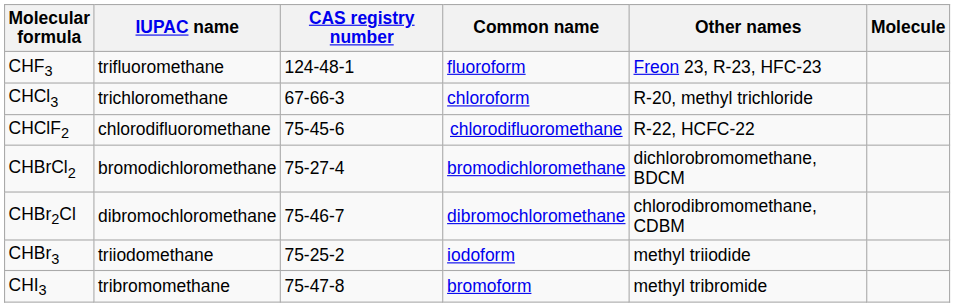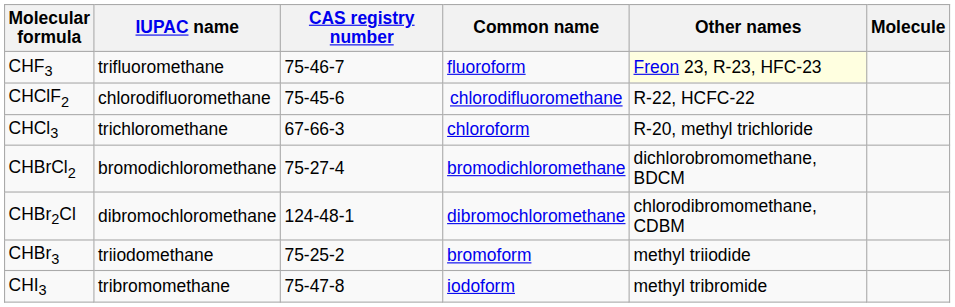 <table class="wikitable">
 <tr>
 <th>Molecular<br>formula</th>
 <th><a href='#'>IUPAC</a> name</th>
 <th><a href='#'>CAS registry number</a></th>
 <th>Common name</th>
 <th>Other names</th>
 <th>Molecule</th>
 </tr>
 <tr>
 <td>CHF<sub>3</sub></td>
 <td>trifluoromethane</td>
-<td>124-48-1</td>
+<td>75-46-7</td>
 <td><a href='#'>fluoroform</a></td>
-<td><a href='#'>Freon</a> 23, R-23, HFC-23</td>
+<td style="background: lightyellow;"><a href='#'>Freon</a> 23, R-23, HFC-23</td>
+<td align="center"></td>
+</tr>
+<tr>
+<td>CHClF<sub>2</sub></td>
+<td>chlorodifluoromethane</td>
+<td>75-45-6</td>
+<td align="center"><a href='#'>chlorodifluoromethane</a></td>
+<td>R-22, HCFC-22</td>
 <td align="center"></td>
 </tr>
 <tr>
 <td>CHCl<sub>3</sub></td>
 <td>trichloromethane</td>
 <td>67-66-3</td>
 <td><a href='#'>chloroform</a></td>
 <td>R-20, methyl trichloride</td>
-<td align="center"></td>
-</tr>
-<tr>
-<td>CHClF<sub>2</sub></td>
-<td>chlorodifluoromethane</td>
-<td>75-45-6</td>
-<td align="center"><a href='#'>chlorodifluoromethane</a></td>
-<td>R-22, HCFC-22</td>
 <td align="center"></td>
 </tr>
 <tr>
 <td>CHBrCl<sub>2</sub></td>
 <td>bromodichloromethane</td>
 <td>75-27-4</td>
 <td><a href='#'>bromodichloromethane</a></td>
 <td>dichlorobromomethane, BDCM</td>
 <td align="center"></td>
 </tr>
 <tr>
 <td>CHBr<sub>2</sub>Cl</td>
 <td>dibromochloromethane</td>
-<td>75-46-7</td>
+<td>124-48-1</td>
 <td><a href='#'>dibromochloromethane</a></td>
 <td>chlorodibromomethane, CDBM</td>
 <td align="center"></td>
 </tr>
 <tr>
 <td>CHBr<sub>3</sub></td>
 <td>triiodomethane</td>
 <td>75-25-2</td>
-<td><a href='#'>iodoform</a></td>
+<td><a href='#'>bromoform</a></td>
 <td>methyl triiodide</td>
 <td align="center"></td>
 </tr>
 <tr>
 <td>CHI<sub>3</sub></td>
 <td>tribromomethane</td>
 <td>75-47-8</td>
-<td><a href='#'>bromoform</a></td>
+<td><a href='#'>iodoform</a></td>
 <td>methyl tribromide</td>
 <td align="center"></td>
 </tr>
 </table>
